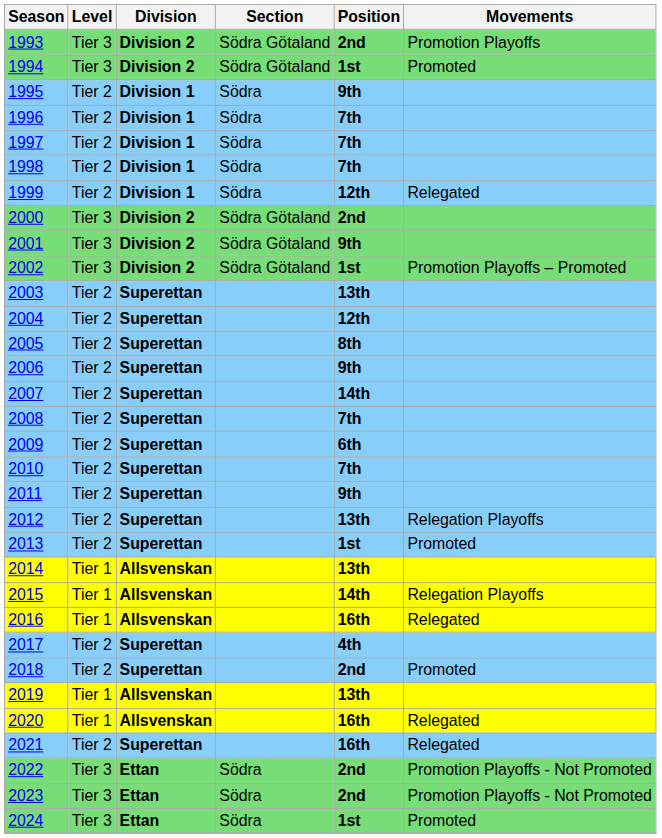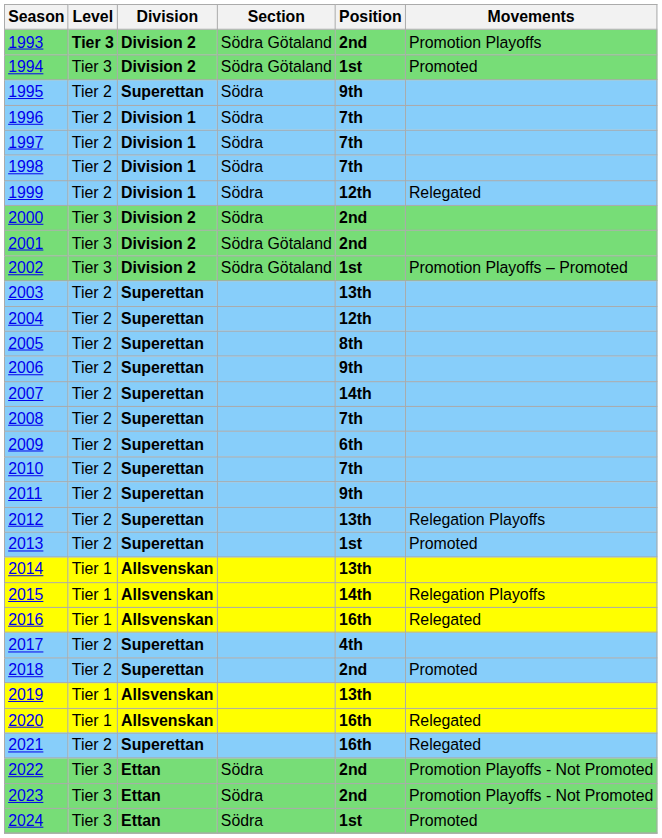 <table class="wikitable">
 <tr style="background:#f0f6fa;">
 <th><strong>Season</strong></th>
 <th><strong>Level</strong></th>
 <th><strong>Division</strong></th>
 <th><strong>Section</strong></th>
 <th><strong>Position</strong></th>
 <th><strong>Movements</strong></th>
 </tr>
 <tr>
 <td style="background:#77DD77;"><a href='#'>1993</a></td>
-<td style="background:#77DD77;">Tier 3</td>
+<td style="background:#77DD77;"><strong>Tier 3</strong></td>
 <td style="background:#77DD77;"><strong>Division 2</strong></td>
 <td style="background:#77DD77;">Södra Götaland</td>
 <td style="background:#77DD77;"><strong>2nd</strong></td>
 <td style="background:#77DD77;">Promotion Playoffs</td>
 </tr>
 <tr>
 <td style="background:#77DD77;"><a href='#'>1994</a></td>
 <td style="background:#77DD77;">Tier 3</td>
 <td style="background:#77DD77;"><strong>Division 2</strong></td>
 <td style="background:#77DD77;">Södra Götaland</td>
 <td style="background:#77DD77;"><strong>1st</strong></td>
 <td style="background:#77DD77;">Promoted</td>
 </tr>
 <tr>
 <td style="background:#87CEFA;"><a href='#'>1995</a></td>
 <td style="background:#87CEFA;">Tier 2</td>
-<td style="background:#87CEFA;"><strong>Division 1</strong></td>
+<td style="background:#87CEFA;"><strong> Superettan</strong></td>
 <td style="background:#87CEFA;">Södra</td>
 <td style="background:#87CEFA;"><strong>9th</strong></td>
 <td style="background:#87CEFA;"></td>
 </tr>
 <tr>
 <td style="background:#87CEFA;"><a href='#'>1996</a></td>
 <td style="background:#87CEFA;">Tier 2</td>
 <td style="background:#87CEFA;"><strong>Division 1</strong></td>
 <td style="background:#87CEFA;">Södra</td>
 <td style="background:#87CEFA;"><strong>7th</strong></td>
 <td style="background:#87CEFA;"></td>
 </tr>
 <tr>
 <td style="background:#87CEFA;"><a href='#'>1997</a></td>
 <td style="background:#87CEFA;">Tier 2</td>
 <td style="background:#87CEFA;"><strong>Division 1</strong></td>
 <td style="background:#87CEFA;">Södra</td>
 <td style="background:#87CEFA;"><strong>7th</strong></td>
 <td style="background:#87CEFA;"></td>
 </tr>
 <tr>
 <td style="background:#87CEFA;"><a href='#'>1998</a></td>
 <td style="background:#87CEFA;">Tier 2</td>
 <td style="background:#87CEFA;"><strong>Division 1</strong></td>
 <td style="background:#87CEFA;">Södra</td>
 <td style="background:#87CEFA;"><strong>7th</strong></td>
 <td style="background:#87CEFA;"></td>
 </tr>
 <tr>
 <td style="background:#87CEFA;"><a href='#'>1999</a></td>
 <td style="background:#87CEFA;">Tier 2</td>
 <td style="background:#87CEFA;"><strong>Division 1</strong></td>
 <td style="background:#87CEFA;">Södra</td>
 <td style="background:#87CEFA;"><strong>12th</strong></td>
 <td style="background:#87CEFA;">Relegated</td>
 </tr>
 <tr>
 <td style="background:#77DD77;"><a href='#'>2000</a></td>
 <td style="background:#77DD77;">Tier 3</td>
 <td style="background:#77DD77;"><strong>Division 2</strong></td>
-<td style="background:#77DD77;">Södra Götaland</td>
+<td style="background:#77DD77;">Södra</td>
 <td style="background:#77DD77;"><strong>2nd</strong></td>
 <td style="background:#77DD77;"></td>
 </tr>
 <tr>
 <td style="background:#77DD77;"><a href='#'>2001</a></td>
 <td style="background:#77DD77;">Tier 3</td>
 <td style="background:#77DD77;"><strong>Division 2</strong></td>
 <td style="background:#77DD77;">Södra Götaland</td>
-<td style="background:#77DD77;"><strong>9th</strong></td>
+<td style="background:#77DD77;"><strong>2nd</strong></td>
 <td style="background:#77DD77;"></td>
 </tr>
 <tr>
 <td style="background:#77DD77;"><a href='#'>2002</a></td>
 <td style="background:#77DD77;">Tier 3</td>
 <td style="background:#77DD77;"><strong>Division 2</strong></td>
 <td style="background:#77DD77;">Södra Götaland</td>
 <td style="background:#77DD77;"><strong>1st</strong></td>
 <td style="background:#77DD77;">Promotion Playoffs – Promoted</td>
 </tr>
 <tr>
 <td style="background:#87CEFA;"><a href='#'>2003</a></td>
 <td style="background:#87CEFA;">Tier 2</td>
 <td style="background:#87CEFA;"><strong> Superettan</strong></td>
 <td style="background:#87CEFA;"></td>
 <td style="background:#87CEFA;"><strong>13th</strong></td>
 <td style="background:#87CEFA;"></td>
 </tr>
 <tr>
 <td style="background:#87CEFA;"><a href='#'>2004</a></td>
 <td style="background:#87CEFA;">Tier 2</td>
 <td style="background:#87CEFA;"><strong> Superettan</strong></td>
 <td style="background:#87CEFA;"></td>
 <td style="background:#87CEFA;"><strong>12th</strong></td>
 <td style="background:#87CEFA;"></td>
 </tr>
 <tr>
 <td style="background:#87CEFA;"><a href='#'>2005</a></td>
 <td style="background:#87CEFA;">Tier 2</td>
 <td style="background:#87CEFA;"><strong> Superettan</strong></td>
 <td style="background:#87CEFA;"></td>
 <td style="background:#87CEFA;"><strong>8th</strong></td>
 <td style="background:#87CEFA;"></td>
 </tr>
 <tr>
 <td style="background:#87CEFA;"><a href='#'>2006</a></td>
 <td style="background:#87CEFA;">Tier 2</td>
 <td style="background:#87CEFA;"><strong> Superettan</strong></td>
 <td style="background:#87CEFA;"></td>
 <td style="background:#87CEFA;"><strong>9th</strong></td>
 <td style="background:#87CEFA;"></td>
 </tr>
 <tr>
 <td style="background:#87CEFA;"><a href='#'>2007</a></td>
 <td style="background:#87CEFA;">Tier 2</td>
 <td style="background:#87CEFA;"><strong> Superettan</strong></td>
 <td style="background:#87CEFA;"></td>
 <td style="background:#87CEFA;"><strong>14th</strong></td>
 <td style="background:#87CEFA;"></td>
 </tr>
 <tr>
 <td style="background:#87CEFA;"><a href='#'>2008</a></td>
 <td style="background:#87CEFA;">Tier 2</td>
 <td style="background:#87CEFA;"><strong> Superettan</strong></td>
 <td style="background:#87CEFA;"></td>
 <td style="background:#87CEFA;"><strong>7th</strong></td>
 <td style="background:#87CEFA;"></td>
 </tr>
 <tr>
 <td style="background:#87CEFA;"><a href='#'>2009</a></td>
 <td style="background:#87CEFA;">Tier 2</td>
 <td style="background:#87CEFA;"><strong> Superettan</strong></td>
 <td style="background:#87CEFA;"></td>
 <td style="background:#87CEFA;"><strong>6th</strong></td>
 <td style="background:#87CEFA;"></td>
 </tr>
 <tr>
 <td style="background:#87CEFA;"><a href='#'>2010</a></td>
 <td style="background:#87CEFA;">Tier 2</td>
 <td style="background:#87CEFA;"><strong> Superettan</strong></td>
 <td style="background:#87CEFA;"></td>
 <td style="background:#87CEFA;"><strong>7th</strong></td>
 <td style="background:#87CEFA;"></td>
 </tr>
 <tr>
 <td style="background:#87CEFA;"><a href='#'>2011</a></td>
 <td style="background:#87CEFA;">Tier 2</td>
 <td style="background:#87CEFA;"><strong> Superettan</strong></td>
 <td style="background:#87CEFA;"></td>
 <td style="background:#87CEFA;"><strong>9th</strong></td>
 <td style="background:#87CEFA;"></td>
 </tr>
 <tr>
 <td style="background:#87CEFA;"><a href='#'>2012</a></td>
 <td style="background:#87CEFA;">Tier 2</td>
 <td style="background:#87CEFA;"><strong> Superettan</strong></td>
 <td style="background:#87CEFA;"></td>
 <td style="background:#87CEFA;"><strong>13th</strong></td>
 <td style="background:#87CEFA;">Relegation Playoffs</td>
 </tr>
 <tr>
 <td style="background:#87CEFA;"><a href='#'>2013</a></td>
 <td style="background:#87CEFA;">Tier 2</td>
 <td style="background:#87CEFA;"><strong> Superettan</strong></td>
 <td style="background:#87CEFA;"></td>
 <td style="background:#87CEFA;"><strong>1st</strong></td>
 <td style="background:#87CEFA;">Promoted</td>
 </tr>
 <tr>
 <td style="background:#FFFF00;"><a href='#'>2014</a></td>
 <td style="background:#FFFF00;">Tier 1</td>
 <td style="background:#FFFF00;"><strong> Allsvenskan</strong></td>
 <td style="background:#FFFF00;"></td>
 <td style="background:#FFFF00;"><strong>13th</strong></td>
 <td style="background:#FFFF00;"></td>
 </tr>
 <tr>
 <td style="background:#FFFF00;"><a href='#'>2015</a></td>
 <td style="background:#FFFF00;">Tier 1</td>
 <td style="background:#FFFF00;"><strong> Allsvenskan</strong></td>
 <td style="background:#FFFF00;"></td>
 <td style="background:#FFFF00;"><strong>14th</strong></td>
 <td style="background:#FFFF00;">Relegation Playoffs</td>
 </tr>
 <tr>
 <td style="background:#FFFF00;"><a href='#'>2016</a></td>
 <td style="background:#FFFF00;">Tier 1</td>
 <td style="background:#FFFF00;"><strong> Allsvenskan</strong></td>
 <td style="background:#FFFF00;"></td>
 <td style="background:#FFFF00;"><strong>16th</strong></td>
 <td style="background:#FFFF00;">Relegated</td>
 </tr>
 <tr>
 <td style="background:#87CEFA;"><a href='#'>2017</a></td>
 <td style="background:#87CEFA;">Tier 2</td>
 <td style="background:#87CEFA;"><strong> Superettan</strong></td>
 <td style="background:#87CEFA;"></td>
 <td style="background:#87CEFA;"><strong>4th</strong></td>
 <td style="background:#87CEFA;"></td>
 </tr>
 <tr>
 <td style="background:#87CEFA;"><a href='#'>2018</a></td>
 <td style="background:#87CEFA;">Tier 2</td>
 <td style="background:#87CEFA;"><strong> Superettan</strong></td>
 <td style="background:#87CEFA;"></td>
 <td style="background:#87CEFA;"><strong>2nd</strong></td>
 <td style="background:#87CEFA;">Promoted</td>
 </tr>
 <tr>
 <td style="background:#FFFF00;"><a href='#'>2019</a></td>
 <td style="background:#FFFF00;">Tier 1</td>
 <td style="background:#FFFF00;"><strong> Allsvenskan</strong></td>
 <td style="background:#FFFF00;"></td>
 <td style="background:#FFFF00;"><strong>13th</strong></td>
 <td style="background:#FFFF00;"></td>
 </tr>
 <tr>
 <td style="background:#FFFF00;"><a href='#'>2020</a></td>
 <td style="background:#FFFF00;">Tier 1</td>
 <td style="background:#FFFF00;"><strong> Allsvenskan</strong></td>
 <td style="background:#FFFF00;"></td>
 <td style="background:#FFFF00;"><strong>16th</strong></td>
 <td style="background:#FFFF00;">Relegated</td>
 </tr>
 <tr>
 <td style="background:#87CEFA;"><a href='#'>2021</a></td>
 <td style="background:#87CEFA;">Tier 2</td>
 <td style="background:#87CEFA;"><strong> Superettan</strong></td>
 <td style="background:#87CEFA;"></td>
 <td style="background:#87CEFA;"><strong>16th</strong></td>
 <td style="background:#87CEFA;">Relegated</td>
 </tr>
 <tr>
 <td style="background:#77DD77;"><a href='#'>2022</a></td>
 <td style="background:#77DD77;">Tier 3</td>
 <td style="background:#77DD77;"><strong>Ettan</strong></td>
 <td style="background:#77DD77;">Södra</td>
 <td style="background:#77DD77;"><strong>2nd</strong></td>
 <td style="background:#77DD77;">Promotion Playoffs - Not Promoted</td>
 </tr>
 <tr>
 <td style="background:#77DD77;"><a href='#'>2023</a></td>
 <td style="background:#77DD77;">Tier 3</td>
 <td style="background:#77DD77;"><strong>Ettan</strong></td>
 <td style="background:#77DD77;">Södra</td>
 <td style="background:#77DD77;"><strong>2nd</strong></td>
 <td style="background:#77DD77;">Promotion Playoffs - Not Promoted</td>
 </tr>
 <tr>
 <td style="background:#77DD77;"><a href='#'>2024</a></td>
 <td style="background:#77DD77;">Tier 3</td>
 <td style="background:#77DD77;"><strong>Ettan</strong></td>
 <td style="background:#77DD77;">Södra</td>
 <td style="background:#77DD77;"><strong>1st</strong></td>
 <td style="background:#77DD77;">Promoted</td>
 </tr>
 <tr>
 </tr>
 </table>
